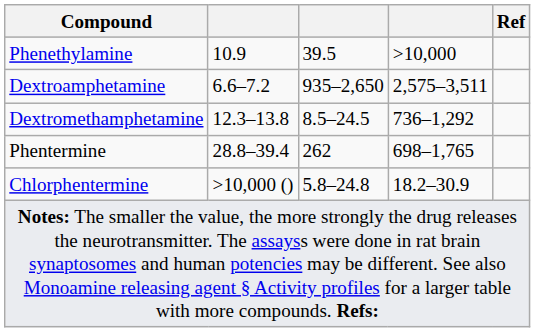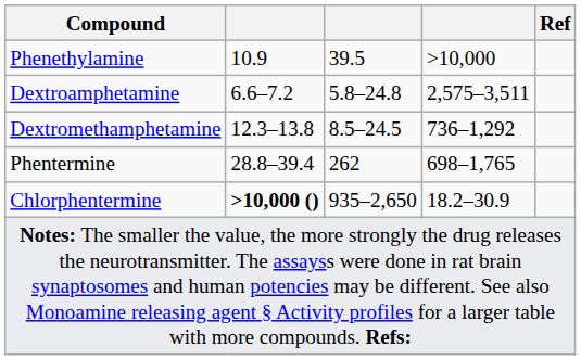 <table class="wikitable floatright" style="font-size:small;">
 <tr>
 <th>Compound</th>
 <th data-sort-type="number"></th>
 <th data-sort-type="number"></th>
 <th data-sort-type="number"></th>
 <th>Ref</th>
 </tr>
 <tr>
 <td><a href='#'>Phenethylamine</a></td>
 <td>10.9</td>
 <td>39.5</td>
 <td>>10,000</td>
 <td></td>
 </tr>
 <tr>
 <td><a href='#'>Dextroamphetamine</a></td>
 <td>6.6–7.2</td>
-<td>935–2,650</td>
+<td>5.8–24.8</td>
 <td>2,575–3,511</td>
 <td></td>
 </tr>
 <tr>
 <td><a href='#'>Dextromethamphetamine</a></td>
 <td>12.3–13.8</td>
 <td>8.5–24.5</td>
 <td>736–1,292</td>
 <td></td>
 </tr>
 <tr>
 <td>Phentermine</td>
 <td>28.8–39.4</td>
 <td>262</td>
 <td>698–1,765</td>
 <td></td>
 </tr>
 <tr>
 <td><a href='#'>Chlorphentermine</a></td>
-<td>>10,000 ()</td>
-<td>5.8–24.8</td>
+<td><strong>>10,000 ()</strong></td>
+<td>935–2,650</td>
 <td>18.2–30.9</td>
 <td></td>
 </tr>
 <tr>
 <td colspan="7" style="width: 1px; background-color:#eaecf0; text-align: center;"><strong>Notes:</strong> The smaller the value, the more strongly the drug releases the neurotransmitter. The <a href='#'>assays</a>s were done in rat brain <a href='#'>synaptosomes</a> and human <a href='#'>potencies</a> may be different. See also <a href='#'>Monoamine releasing agent § Activity profiles</a> for a larger table with more compounds. <strong>Refs:</strong> </td>
 </tr>
 </table>
